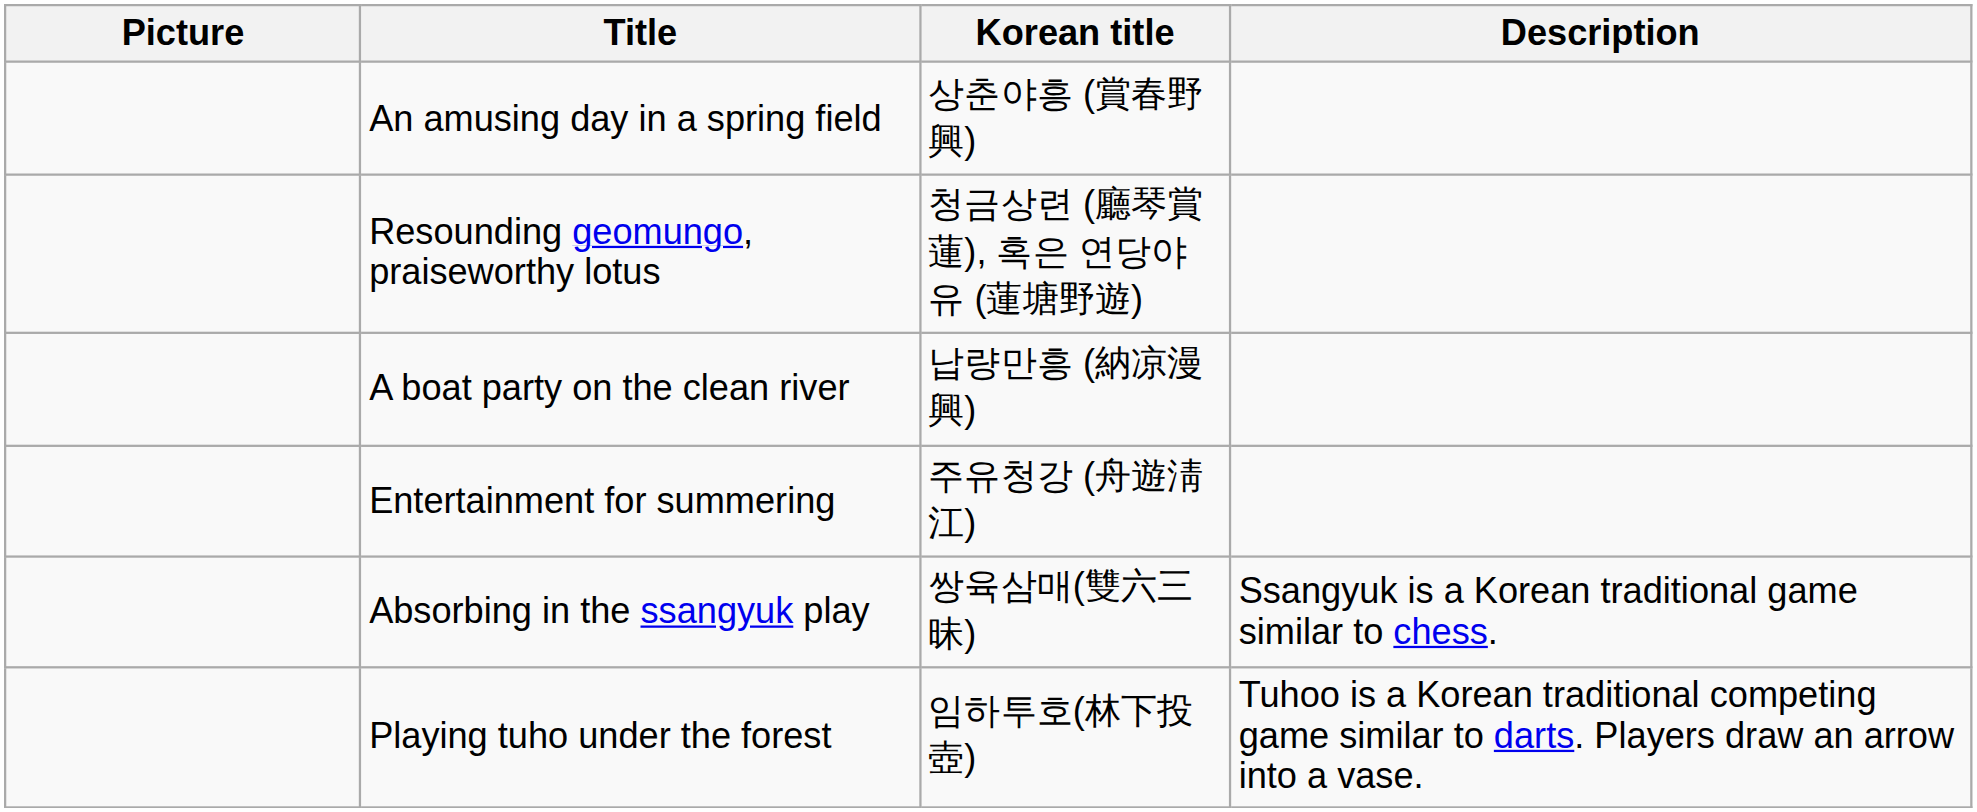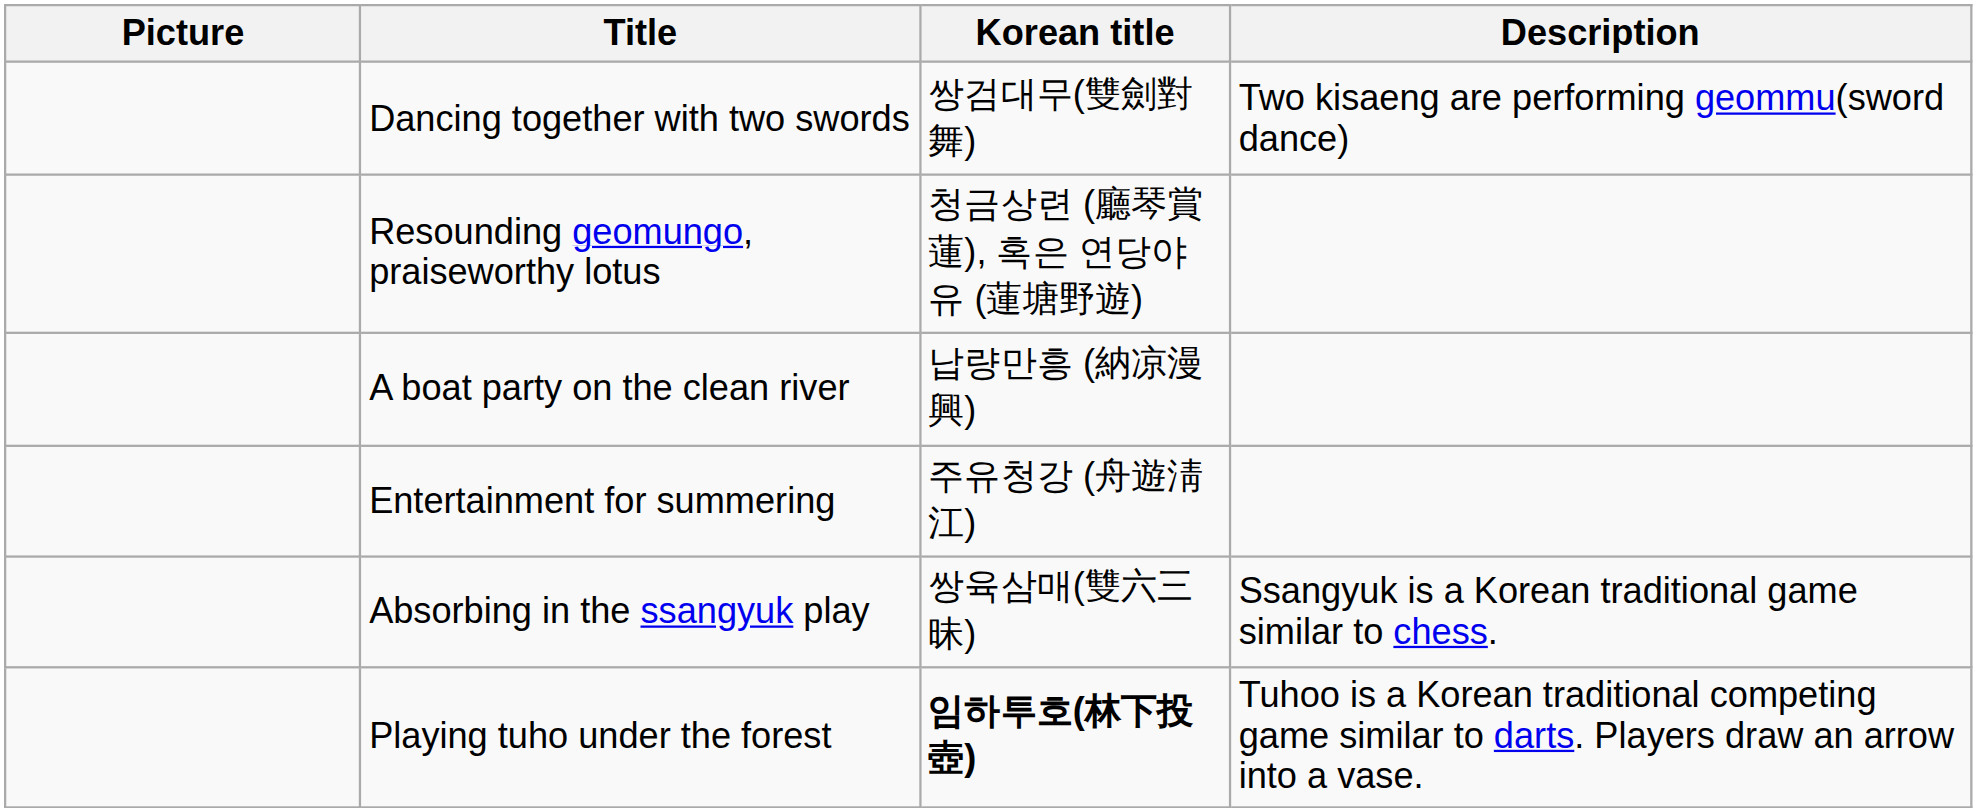 <table class="wikitable" border="1">
 <tr>
 <th bgcolor=ececec width="150px">Picture</th>
 <th bgcolor=ececec width="240px">Title</th>
 <th bgcolor=ececec width="130px">Korean title</th>
 <th bgcolor=ececec width="320px">Description</th>
 </tr>
 <tr>
 <td></td>
-<td>An amusing day in a spring field</td>
-<td>상춘야흥 (賞春野興)</td>
-<td></td>
+<td>Dancing together with two swords</td>
+<td>쌍검대무(雙劍對舞)</td>
+<td>Two kisaeng are performing <a href='#'>geommu</a>(sword dance)</td>
 </tr>
 <tr>
 <td></td>
 <td>Resounding <a href='#'>geomungo</a>, praiseworthy lotus</td>
 <td>청금상련 (廳琴賞蓮), 혹은 연당야유 (蓮塘野遊)</td>
 <td></td>
 </tr>
 <tr>
 <td></td>
 <td>A boat party on the clean river</td>
 <td>납량만흥 (納凉漫興)</td>
 <td></td>
 </tr>
 <tr>
 <td></td>
 <td>Entertainment for summering</td>
 <td>주유청강 (舟遊淸江)</td>
 <td></td>
 </tr>
 <tr>
 <td></td>
 <td>Absorbing in the <a href='#'>ssangyuk</a> play</td>
 <td>쌍육삼매(雙六三昧)</td>
 <td>Ssangyuk is a Korean traditional game similar to <a href='#'>chess</a>.</td>
 </tr>
 <tr>
 <td></td>
 <td>Playing tuho under the forest</td>
-<td>임하투호(林下投壺)</td>
+<td><strong>임하투호(林下投壺)</strong></td>
 <td>Tuhoo is a Korean traditional competing game similar to <a href='#'>darts</a>. Players draw an arrow into a vase.</td>
 </tr>
 </table>
